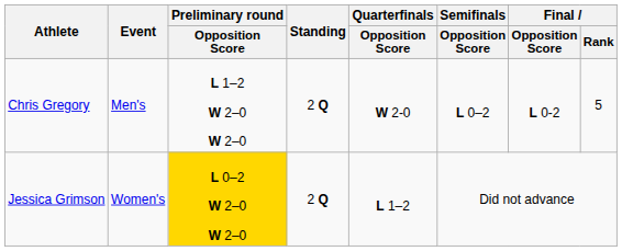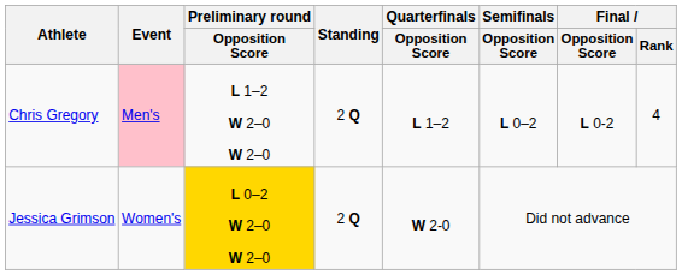 <table class=wikitable style="font-size:90%">
 <tr>
 <th rowspan="2">Athlete</th>
 <th rowspan="2">Event</th>
 <th>Preliminary round</th>
 <th rowspan="2">Standing</th>
 <th>Quarterfinals</th>
 <th>Semifinals</th>
 <th colspan=2>Final / </th>
 </tr>
 <tr style="font-size:95%">
 <th>Opposition<br>Score</th>
 <th>Opposition<br>Score</th>
 <th>Opposition<br>Score</th>
 <th>Opposition<br>Score</th>
 <th>Rank</th>
 </tr>
 <tr align=center>
 <td align=left><a href='#'>Chris Gregory</a><br></td>
-<td align=left rowspan=1><a href='#'>Men's</a></td>
+<td align=left rowspan=1 style="background: pink;"><a href='#'>Men's</a></td>
 <td><br><strong>L</strong> 1–2<br><br><strong>W</strong> 2–0<br><br><strong>W</strong> 2–0</td>
 <td>2 <strong>Q</strong></td>
-<td><br><strong>W</strong> 2-0</td>
+<td><br><strong>L</strong> 1–2</td>
 <td><br><strong>L</strong> 0–2</td>
 <td><br><strong>L</strong> 0-2</td>
-<td>5</td>
+<td>4</td>
 </tr>
 <tr align=center>
 <td align=left><a href='#'>Jessica Grimson</a><br></td>
 <td align=left rowspan=1><a href='#'>Women's</a></td>
 <td style="background: gold;"><br><strong>L</strong> 0–2<br><br><strong>W</strong> 2–0<br><br><strong>W</strong> 2–0</td>
 <td>2 <strong>Q</strong></td>
-<td><br><strong>L</strong> 1–2</td>
+<td><br><strong>W</strong> 2-0</td>
 <td colspan=3>Did not advance</td>
 </tr>
 </table>
